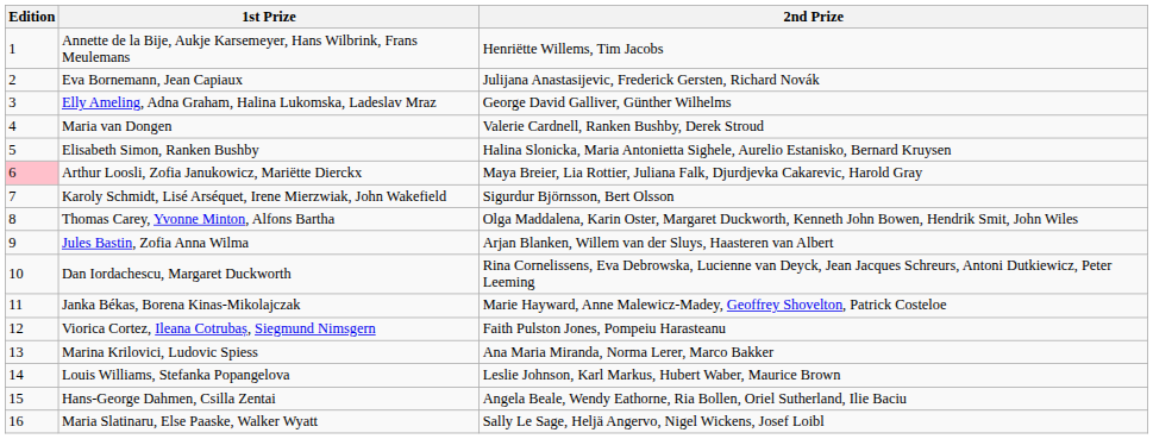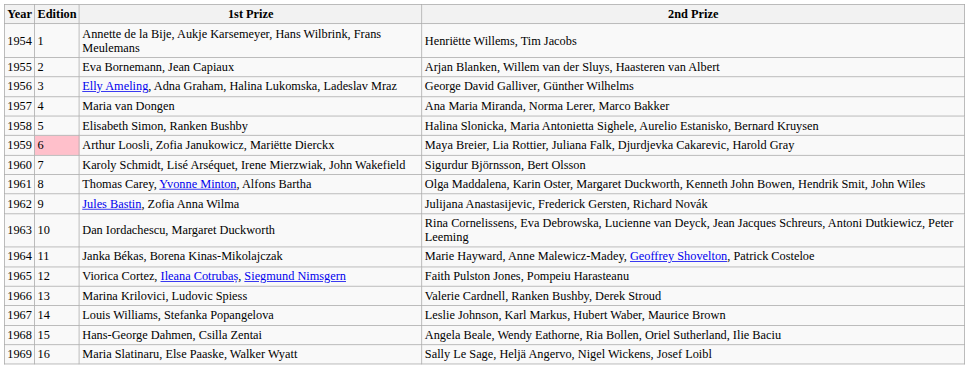 <table class="wikitable">
 <tr>
+<th>Year</th>
 <th>Edition</th>
 <th>1st Prize</th>
 <th>2nd Prize</th>
 </tr>
 <tr>
+<td>1954</td>
 <td>1</td>
 <td>Annette de la Bije, Aukje Karsemeyer, Hans Wilbrink, Frans Meulemans</td>
 <td>Henriëtte Willems, Tim Jacobs</td>
 </tr>
 <tr>
+<td>1955</td>
 <td>2</td>
 <td>Eva Bornemann, Jean Capiaux</td>
-<td>Julijana Anastasijevic, Frederick Gersten, Richard Novák</td>
+<td>Arjan Blanken, Willem van der Sluys, Haasteren van Albert</td>
 </tr>
 <tr>
+<td>1956</td>
 <td>3</td>
 <td><a href='#'>Elly Ameling</a>, Adna Graham, Halina Lukomska, Ladeslav Mraz</td>
 <td>George David Galliver, Günther Wilhelms</td>
 </tr>
 <tr>
+<td>1957</td>
 <td>4</td>
 <td>Maria van Dongen</td>
-<td>Valerie Cardnell, Ranken Bushby, Derek Stroud</td>
+<td>Ana Maria Miranda, Norma Lerer, Marco Bakker</td>
 </tr>
 <tr>
+<td>1958</td>
 <td>5</td>
 <td>Elisabeth Simon, Ranken Bushby</td>
 <td>Halina Slonicka, Maria Antonietta Sighele, Aurelio Estanisko, Bernard Kruysen</td>
 </tr>
 <tr>
+<td>1959</td>
 <td style="background: pink;">6</td>
 <td>Arthur Loosli, Zofia Janukowicz, Mariëtte Dierckx</td>
 <td>Maya Breier, Lia Rottier, Juliana Falk, Djurdjevka Cakarevic, Harold Gray</td>
 </tr>
 <tr>
+<td>1960</td>
 <td>7</td>
 <td>Karoly Schmidt, Lisé Arséquet, Irene Mierzwiak, John Wakefield</td>
 <td>Sigurdur Björnsson, Bert Olsson</td>
 </tr>
 <tr>
+<td>1961</td>
 <td>8</td>
 <td>Thomas Carey, <a href='#'>Yvonne Minton</a>, Alfons Bartha</td>
 <td>Olga Maddalena, Karin Oster, Margaret Duckworth, Kenneth John Bowen, Hendrik Smit, John Wiles</td>
 </tr>
 <tr>
+<td>1962</td>
 <td>9</td>
 <td><a href='#'>Jules Bastin</a>, Zofia Anna Wilma</td>
-<td>Arjan Blanken, Willem van der Sluys, Haasteren van Albert</td>
+<td>Julijana Anastasijevic, Frederick Gersten, Richard Novák</td>
 </tr>
 <tr>
+<td>1963</td>
 <td>10</td>
 <td>Dan Iordachescu, Margaret Duckworth</td>
 <td>Rina Cornelissens, Eva Debrowska, Lucienne van Deyck, Jean Jacques Schreurs, Antoni Dutkiewicz, Peter Leeming</td>
 </tr>
 <tr>
+<td>1964</td>
 <td>11</td>
 <td>Janka Békas, Borena Kinas-Mikolajczak</td>
 <td>Marie Hayward, Anne Malewicz-Madey, <a href='#'>Geoffrey Shovelton</a>, Patrick Costeloe</td>
 </tr>
 <tr>
+<td>1965</td>
 <td>12</td>
 <td>Viorica Cortez, <a href='#'>Ileana Cotrubaș</a>, <a href='#'>Siegmund Nimsgern</a></td>
 <td>Faith Pulston Jones, Pompeiu Harasteanu</td>
 </tr>
 <tr>
+<td>1966</td>
 <td>13</td>
 <td>Marina Krilovici, Ludovic Spiess</td>
-<td>Ana Maria Miranda, Norma Lerer, Marco Bakker</td>
+<td>Valerie Cardnell, Ranken Bushby, Derek Stroud</td>
 </tr>
 <tr>
+<td>1967</td>
 <td>14</td>
 <td>Louis Williams, Stefanka Popangelova</td>
 <td>Leslie Johnson, Karl Markus, Hubert Waber, Maurice Brown</td>
 </tr>
 <tr>
+<td>1968</td>
 <td>15</td>
 <td>Hans-George Dahmen, Csilla Zentai</td>
 <td>Angela Beale, Wendy Eathorne, Ria Bollen, Oriel Sutherland, Ilie Baciu</td>
 </tr>
 <tr>
+<td>1969</td>
 <td>16</td>
 <td>Maria Slatinaru, Else Paaske, Walker Wyatt</td>
 <td>Sally Le Sage, Heljä Angervo, Nigel Wickens, Josef Loibl</td>
 </tr>
 </table>
